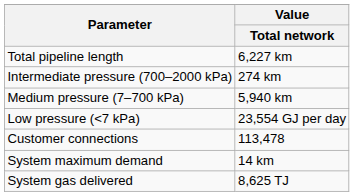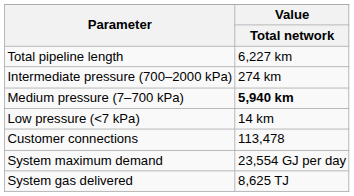 <table class="wikitable">
 <tr>
 </tr>
 <tr>
 <th rowspan=2>Parameter</th>
 <th colspan="2">Value</th>
 </tr>
 <tr>
 <th>Total network</th>
 </tr>
 <tr>
 <td>Total pipeline length</td>
 <td>6,227 km</td>
 </tr>
 <tr>
 <td>Intermediate pressure (700–2000 kPa)</td>
 <td>274 km</td>
 </tr>
 <tr>
 <td>Medium pressure (7–700 kPa)</td>
-<td>5,940 km</td>
+<td><strong>5,940 km</strong></td>
 </tr>
 <tr>
 <td>Low pressure (<7 kPa)</td>
-<td>23,554 GJ per day</td>
+<td>14 km</td>
 </tr>
 <tr>
 <td>Customer connections</td>
 <td>113,478</td>
 </tr>
 <tr>
 <td>System maximum demand</td>
-<td>14 km</td>
+<td>23,554 GJ per day</td>
 </tr>
 <tr>
 <td>System gas delivered</td>
 <td>8,625 TJ</td>
 </tr>
 </table>
